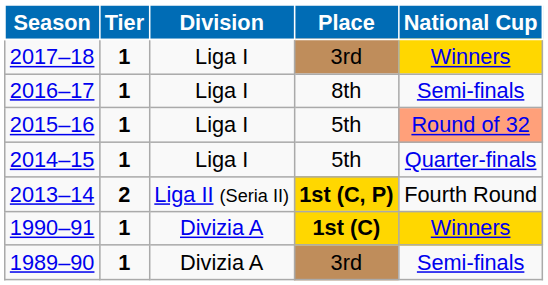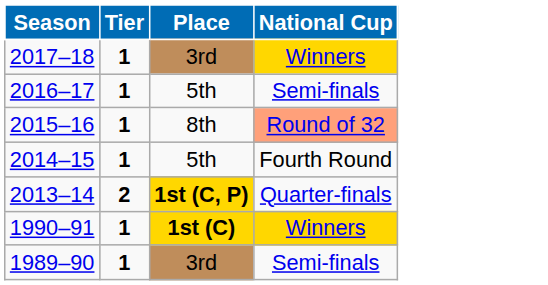 <table class="wikitable" style="text-align:center; font-size:90%">
 <tr>
 <th style="background:#006cb5;color:#fefefe;border:1px solid #fefefe;">Season</th>
 <th style="background:#006cb5;color:#fefefe;border:1px solid #fefefe;">Tier</th>
-<th style="background:#006cb5;color:#fefefe;border:1px solid #fefefe;">Division</th>
 <th style="background:#006cb5;color:#fefefe;border:1px solid #fefefe;">Place</th>
 <th style="background:#006cb5;color:#fefefe;border:1px solid #fefefe;">National Cup</th>
 </tr>
 <tr>
 <td><a href='#'>2017–18</a></td>
 <td><strong>1</strong></td>
-<td>Liga I</td>
 <td align=center bgcolor=#BF8D5B>3rd</td>
 <td align=center bgcolor=gold><a href='#'>Winners</a></td>
 </tr>
 <tr>
 <td><a href='#'>2016–17</a></td>
 <td><strong>1</strong></td>
-<td>Liga I</td>
-<td>8th</td>
+<td>5th</td>
 <td><a href='#'>Semi-finals</a></td>
 </tr>
 <tr>
 <td><a href='#'>2015–16</a></td>
 <td><strong>1</strong></td>
-<td>Liga I</td>
-<td>5th</td>
+<td>8th</td>
 <td style="background: lightsalmon;"><a href='#'>Round of 32</a></td>
 </tr>
 <tr>
 <td><a href='#'>2014–15</a></td>
 <td><strong>1</strong></td>
-<td>Liga I</td>
 <td>5th</td>
-<td><a href='#'>Quarter-finals</a></td>
+<td>Fourth Round</td>
 </tr>
 <tr>
 <td><a href='#'>2013–14</a></td>
 <td><strong>2</strong></td>
-<td><a href='#'>Liga II</a> <small>(Seria II)</small></td>
 <td align=center bgcolor=gold><strong>1st</strong> <strong>(C, P)</strong></td>
-<td>Fourth Round</td>
+<td><a href='#'>Quarter-finals</a></td>
 </tr>
 <tr>
 <td><a href='#'>1990–91</a></td>
 <td><strong>1</strong></td>
-<td><a href='#'>Divizia A</a></td>
 <td align=center bgcolor=gold><strong>1st</strong> <strong>(C)</strong></td>
 <td align=center bgcolor=gold><a href='#'>Winners</a></td>
 </tr>
 <tr>
 <td><a href='#'>1989–90</a></td>
 <td><strong>1</strong></td>
-<td>Divizia A</td>
 <td align=center bgcolor=#BF8D5B>3rd</td>
 <td><a href='#'>Semi-finals</a></td>
 </tr>
 </table>
